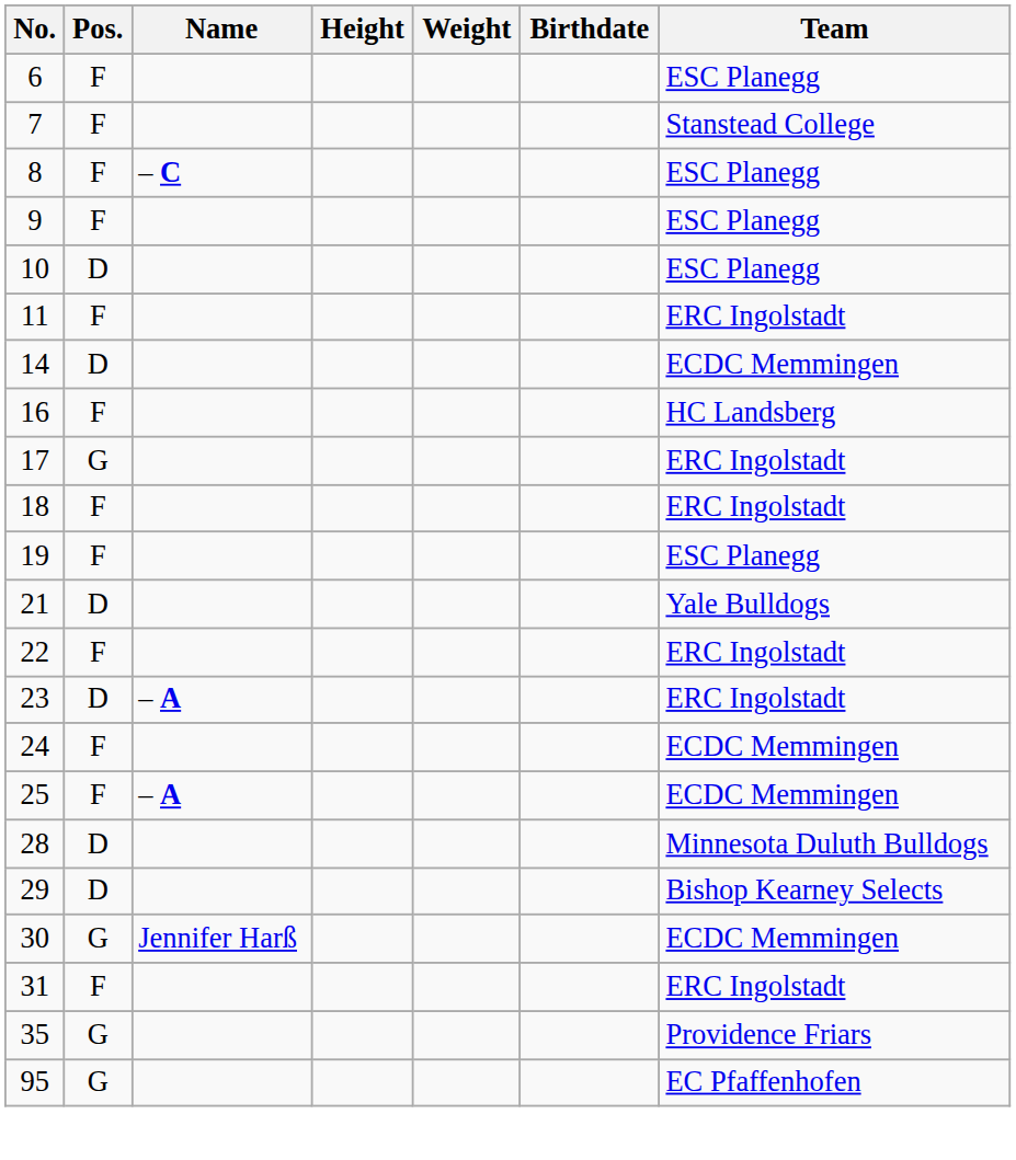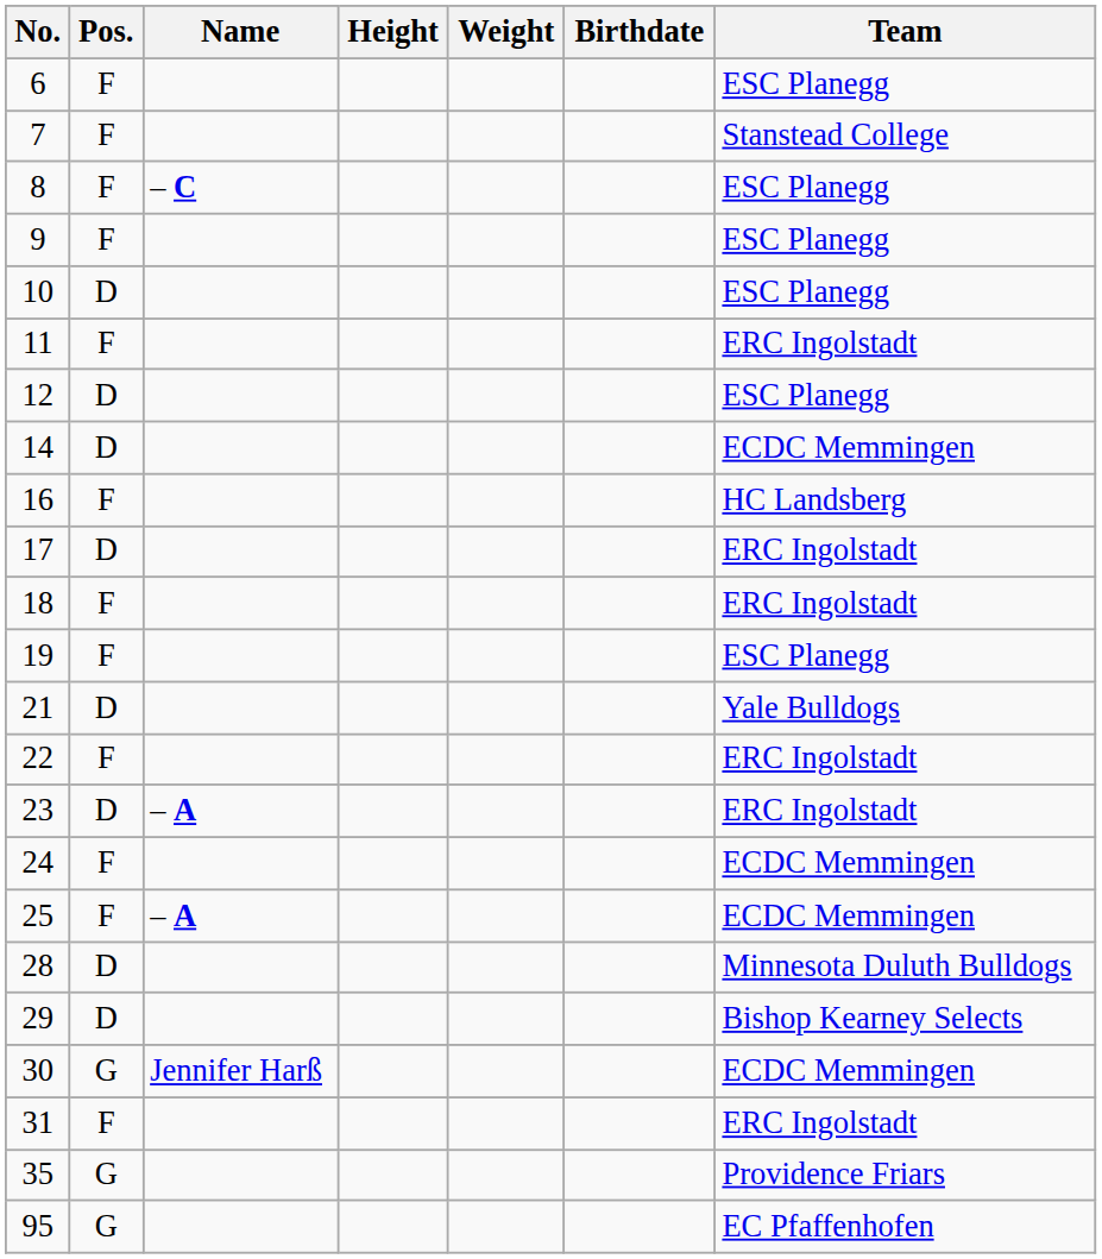 <table width="80%" class="wikitable sortable" style="font-size: 90%; text-align: center;">
 <tr>
 <th>No.</th>
 <th>Pos.</th>
 <th>Name</th>
 <th>Height</th>
 <th>Weight</th>
 <th>Birthdate</th>
 <th>Team</th>
 </tr>
 <tr>
 <td>6</td>
 <td>F</td>
 <td align=left></td>
 <td></td>
 <td></td>
 <td></td>
 <td style="text-align:left;"> <a href='#'>ESC Planegg</a></td>
 </tr>
 <tr>
 <td>7</td>
 <td>F</td>
 <td align=left></td>
 <td></td>
 <td></td>
 <td></td>
 <td style="text-align:left;"> <a href='#'>Stanstead College</a></td>
 </tr>
 <tr>
 <td>8</td>
 <td>F</td>
 <td align=left> – <strong><a href='#'>C</a></strong></td>
 <td></td>
 <td></td>
 <td></td>
 <td style="text-align:left;"> <a href='#'>ESC Planegg</a></td>
 </tr>
 <tr>
 <td>9</td>
 <td>F</td>
 <td align=left></td>
 <td></td>
 <td></td>
 <td></td>
 <td style="text-align:left;"> <a href='#'>ESC Planegg</a></td>
 </tr>
 <tr>
 <td>10</td>
 <td>D</td>
 <td align=left></td>
 <td></td>
 <td></td>
 <td></td>
 <td style="text-align:left;"> <a href='#'>ESC Planegg</a></td>
 </tr>
 <tr>
 <td>11</td>
 <td>F</td>
 <td align=left></td>
 <td></td>
 <td></td>
 <td></td>
 <td style="text-align:left;"> <a href='#'>ERC Ingolstadt</a></td>
 </tr>
 <tr>
+<td>12</td>
+<td>D</td>
+<td align=left></td>
+<td></td>
+<td></td>
+<td></td>
+<td style="text-align:left;"> <a href='#'>ESC Planegg</a></td>
+</tr>
+<tr>
 <td>14</td>
 <td>D</td>
 <td align=left></td>
 <td></td>
 <td></td>
 <td></td>
 <td style="text-align:left;"> <a href='#'>ECDC Memmingen</a></td>
 </tr>
 <tr>
 <td>16</td>
 <td>F</td>
 <td align=left></td>
 <td></td>
 <td></td>
 <td></td>
 <td style="text-align:left;"> <a href='#'>HC Landsberg</a></td>
 </tr>
 <tr>
 <td>17</td>
-<td>G</td>
+<td>D</td>
 <td align=left></td>
 <td></td>
 <td></td>
 <td></td>
 <td style="text-align:left;"> <a href='#'>ERC Ingolstadt</a></td>
 </tr>
 <tr>
 <td>18</td>
 <td>F</td>
 <td align=left></td>
 <td></td>
 <td></td>
 <td></td>
 <td style="text-align:left;"> <a href='#'>ERC Ingolstadt</a></td>
 </tr>
 <tr>
 <td>19</td>
 <td>F</td>
 <td align=left></td>
 <td></td>
 <td></td>
 <td></td>
 <td style="text-align:left;"> <a href='#'>ESC Planegg</a></td>
 </tr>
 <tr>
 <td>21</td>
 <td>D</td>
 <td align=left></td>
 <td></td>
 <td></td>
 <td></td>
 <td style="text-align:left;"> <a href='#'>Yale Bulldogs</a></td>
 </tr>
 <tr>
 <td>22</td>
 <td>F</td>
 <td align=left></td>
 <td></td>
 <td></td>
 <td></td>
 <td style="text-align:left;"> <a href='#'>ERC Ingolstadt</a></td>
 </tr>
 <tr>
 <td>23</td>
 <td>D</td>
 <td align=left> – <strong><a href='#'>A</a></strong></td>
 <td></td>
 <td></td>
 <td></td>
 <td style="text-align:left;"> <a href='#'>ERC Ingolstadt</a></td>
 </tr>
 <tr>
 <td>24</td>
 <td>F</td>
 <td align=left></td>
 <td></td>
 <td></td>
 <td></td>
 <td style="text-align:left;"> <a href='#'>ECDC Memmingen</a></td>
 </tr>
 <tr>
 <td>25</td>
 <td>F</td>
 <td align=left> – <strong><a href='#'>A</a></strong></td>
 <td></td>
 <td></td>
 <td></td>
 <td style="text-align:left;"> <a href='#'>ECDC Memmingen</a></td>
 </tr>
 <tr>
 <td>28</td>
 <td>D</td>
 <td align=left></td>
 <td></td>
 <td></td>
 <td></td>
 <td style="text-align:left;"> <a href='#'>Minnesota Duluth Bulldogs</a></td>
 </tr>
 <tr>
 <td>29</td>
 <td>D</td>
 <td align=left></td>
 <td></td>
 <td></td>
 <td></td>
 <td style="text-align:left;"> <a href='#'>Bishop Kearney Selects</a></td>
 </tr>
 <tr>
 <td>30</td>
 <td>G</td>
 <td align=left><a href='#'>Jennifer Harß</a></td>
 <td></td>
 <td></td>
 <td></td>
 <td style="text-align:left;"> <a href='#'>ECDC Memmingen</a></td>
 </tr>
 <tr>
 <td>31</td>
 <td>F</td>
 <td align=left></td>
 <td></td>
 <td></td>
 <td></td>
 <td style="text-align:left;"> <a href='#'>ERC Ingolstadt</a></td>
 </tr>
 <tr>
 <td>35</td>
 <td>G</td>
 <td align=left></td>
 <td></td>
 <td></td>
 <td></td>
 <td style="text-align:left;"> <a href='#'>Providence Friars</a></td>
 </tr>
 <tr>
 <td>95</td>
 <td>G</td>
 <td align=left></td>
 <td></td>
 <td></td>
 <td></td>
 <td style="text-align:left;"> <a href='#'>EC Pfaffenhofen</a></td>
 </tr>
 </table>
